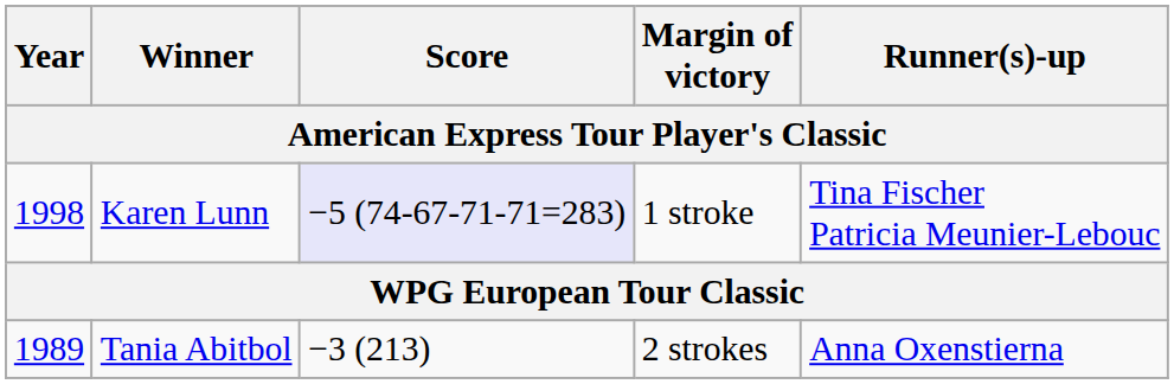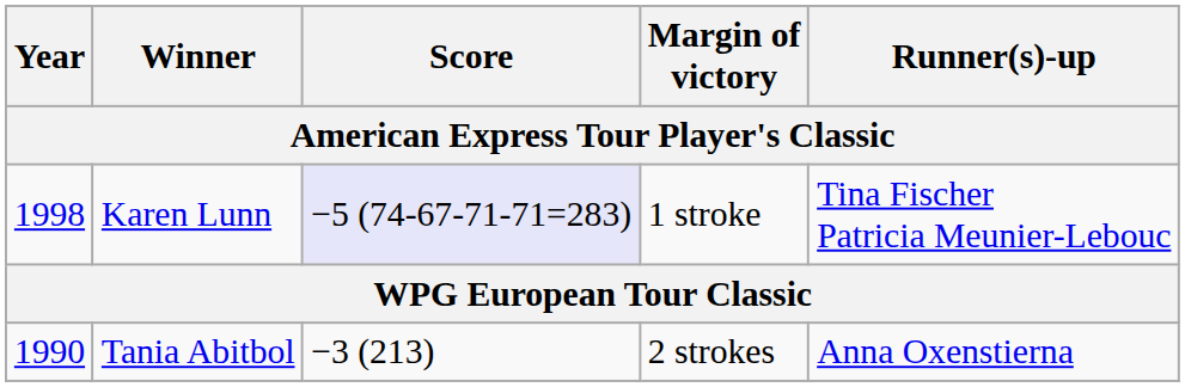 <table class=wikitable style="font-size:95%">
 <tr>
 <th>Year</th>
 <th>Winner</th>
 <th>Score</th>
 <th>Margin of<br>victory</th>
 <th>Runner(s)-up</th>
 </tr>
 <tr>
 <th colspan=5>American Express Tour Player's Classic</th>
 </tr>
 <tr>
 <td><a href='#'>1998</a></td>
 <td> <a href='#'>Karen Lunn</a></td>
 <td style="background: lavender;">−5 (74-67-71-71=283)</td>
 <td>1 stroke</td>
 <td> <a href='#'>Tina Fischer</a><br> <a href='#'>Patricia Meunier-Lebouc</a></td>
 </tr>
 <tr>
 <th colspan=5>WPG European Tour Classic</th>
 </tr>
 <tr>
-<td><a href='#'>1989</a></td>
+<td><a href='#'>1990</a></td>
 <td> <a href='#'>Tania Abitbol</a></td>
 <td>−3 (213)</td>
 <td>2 strokes</td>
 <td> <a href='#'>Anna Oxenstierna</a></td>
 </tr>
 </table>
